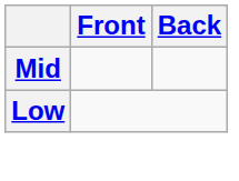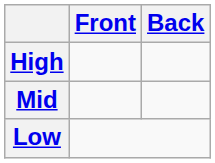 <table class="wikitable" style="text-align: center">
 <tr>
 <th></th>
 <th><a href='#'>Front</a></th>
 <th><a href='#'>Back</a></th>
+</tr>
+<tr>
+<th><a href='#'>High</a></th>
+<td></td>
+<td></td>
 </tr>
 <tr>
 <th><a href='#'>Mid</a></th>
 <td></td>
 <td></td>
 </tr>
 <tr>
 <th><a href='#'>Low</a></th>
 <td colspan=2></td>
 </tr>
 </table>
